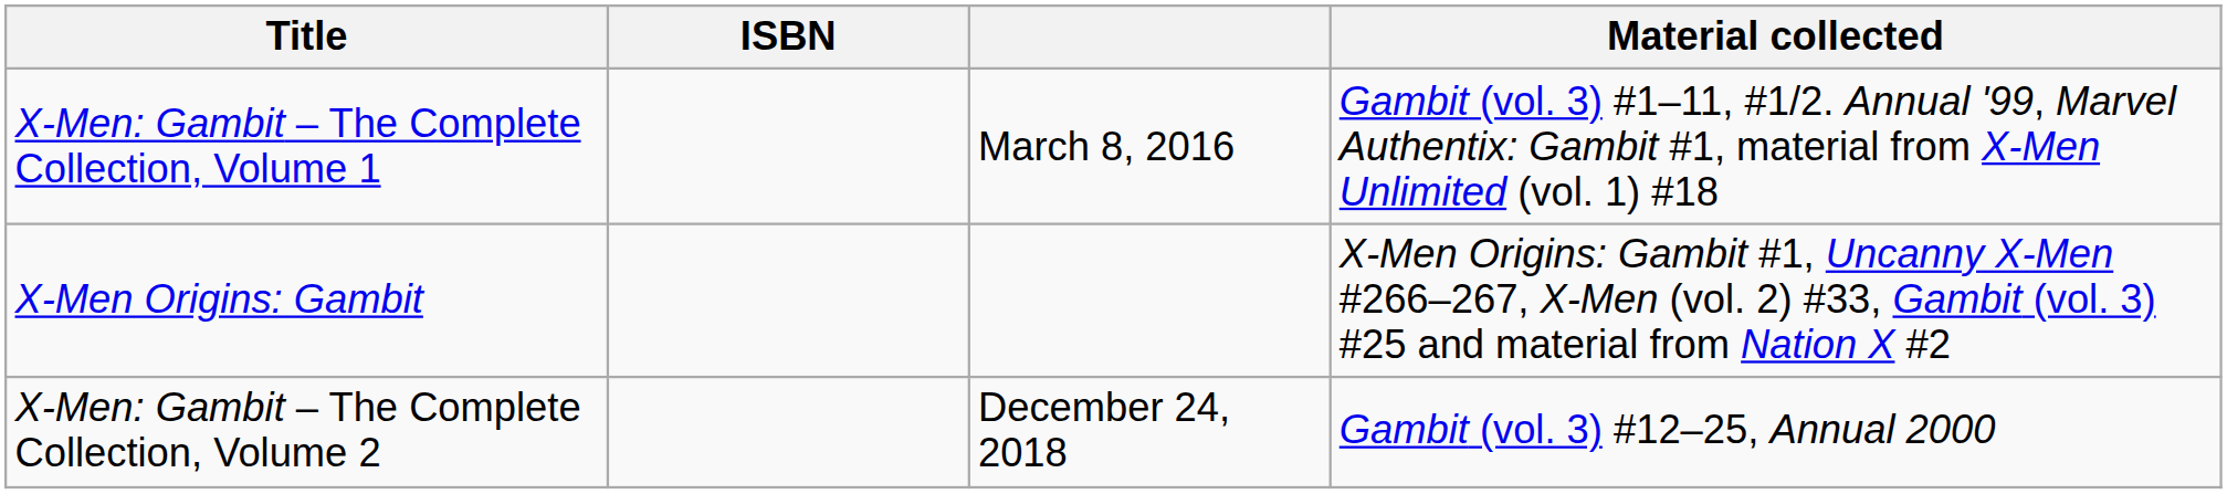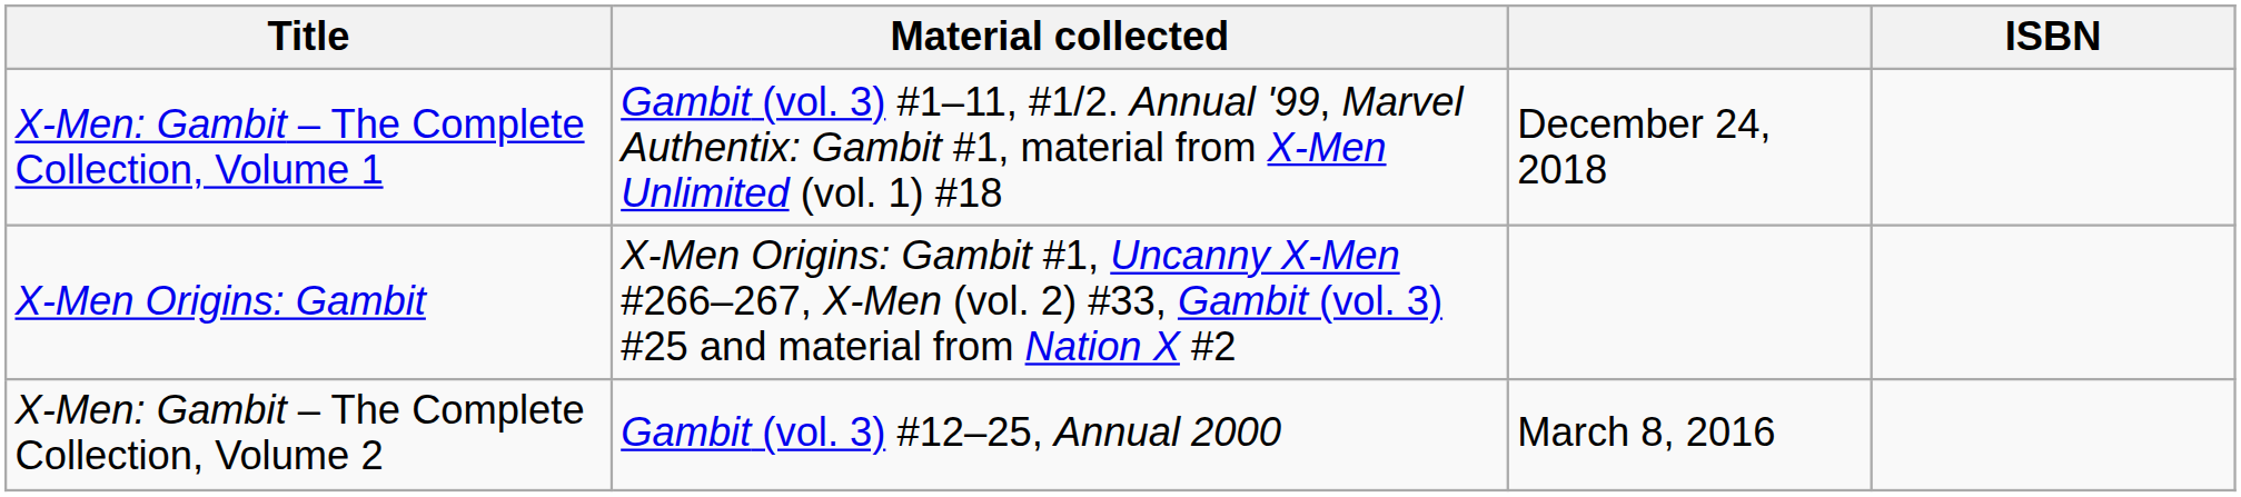 <table class="wikitable" style="text-align:left;" width="100%">
 <tr>
 <th width="25%">Title</th>
+<th width="37%">Material collected</th>
+<th width="15%"></th>
 <th width="15%">ISBN</th>
-<th width="15%"></th>
-<th width="37%">Material collected</th>
 </tr>
 <tr>
 <td><a href='#'><em>X-Men: Gambit</em> – The Complete Collection, Volume 1</a></td>
+<td><a href='#'><em>Gambit</em> (vol. 3)</a> #1–11, #1/2. <em>Annual '99</em>, <em>Marvel Authentix: Gambit</em> #1, material from <em><a href='#'>X-Men Unlimited</a></em> (vol. 1) #18</td>
+<td>December 24, 2018</td>
 <td></td>
-<td>March 8, 2016</td>
-<td><a href='#'><em>Gambit</em> (vol. 3)</a> #1–11, #1/2. <em>Annual '99</em>, <em>Marvel Authentix: Gambit</em> #1, material from <em><a href='#'>X-Men Unlimited</a></em> (vol. 1) #18</td>
 </tr>
 <tr>
 <td><em><a href='#'>X-Men Origins: Gambit</a></em></td>
+<td><em>X-Men Origins: Gambit</em> #1, <em><a href='#'>Uncanny X-Men</a></em> #266–267, <em>X-Men</em> (vol. 2) #33, <a href='#'><em>Gambit</em> (vol. 3)</a> #25 and material from <em><a href='#'>Nation X</a></em> #2</td>
 <td></td>
 <td></td>
-<td><em>X-Men Origins: Gambit</em> #1, <em><a href='#'>Uncanny X-Men</a></em> #266–267, <em>X-Men</em> (vol. 2) #33, <a href='#'><em>Gambit</em> (vol. 3)</a> #25 and material from <em><a href='#'>Nation X</a></em> #2</td>
 </tr>
 <tr>
 <td><em>X-Men: Gambit</em> – The Complete Collection, Volume 2</td>
+<td><a href='#'><em>Gambit</em> (vol. 3)</a> #12–25, <em>Annual 2000</em></td>
+<td>March 8, 2016</td>
 <td></td>
-<td>December 24, 2018</td>
-<td><a href='#'><em>Gambit</em> (vol. 3)</a> #12–25, <em>Annual 2000</em></td>
 </tr>
 </table>
